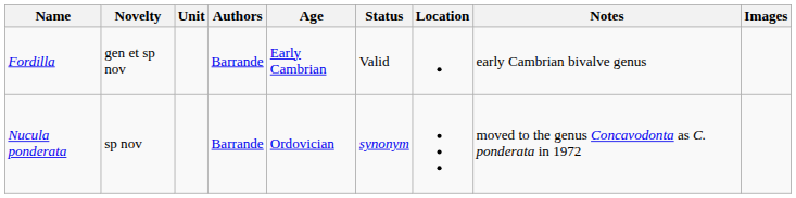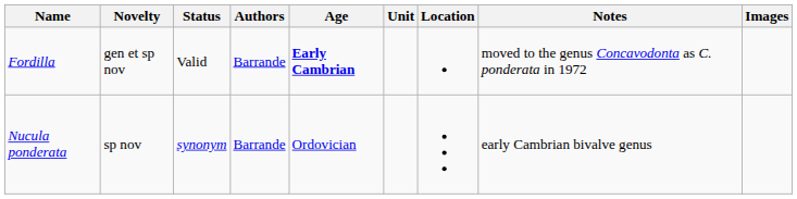 <table class="wikitable sortable" align="center" width="100%">
 <tr>
 <th>Name</th>
 <th>Novelty</th>
-<th>Unit</th>
+<th>Status</th>
 <th>Authors</th>
 <th>Age</th>
-<th>Status</th>
+<th>Unit</th>
 <th>Location</th>
 <th>Notes</th>
 <th>Images</th>
 </tr>
 <tr>
 <td><em><a href='#'>Fordilla</a></em></td>
 <td>gen et sp nov</td>
+<td>Valid</td>
+<td><a href='#'>Barrande</a></td>
+<td><strong><a href='#'>Early Cambrian</a></strong></td>
 <td></td>
-<td><a href='#'>Barrande</a></td>
-<td><a href='#'>Early Cambrian</a></td>
-<td>Valid</td>
 <td><br><ul><li></li></ul></td>
-<td>early Cambrian bivalve genus</td>
+<td>moved to the genus <em><a href='#'>Concavodonta</a></em> as <em>C. ponderata</em> in 1972</td>
 <td></td>
 </tr>
 <tr>
 <td><em><a href='#'>Nucula ponderata</a></em> </td>
 <td>sp nov</td>
-<td></td>
+<td><em><a href='#'>synonym</a></em></td>
 <td><a href='#'>Barrande</a></td>
 <td><a href='#'>Ordovician</a></td>
-<td><em><a href='#'>synonym</a></em></td>
+<td></td>
 <td><br><ul><li></li><li></li><li></li></ul></td>
-<td>moved to the genus <em><a href='#'>Concavodonta</a></em> as <em>C. ponderata</em> in 1972</td>
+<td>early Cambrian bivalve genus</td>
 <td></td>
 </tr>
 </table>
